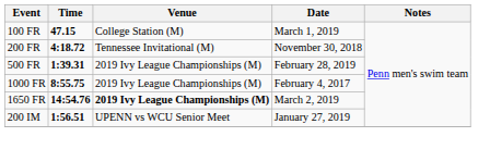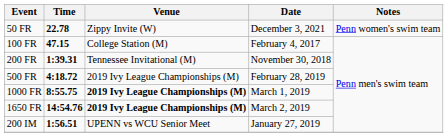 <table class="wikitable">
 <tr>
 <th>Event</th>
 <th>Time</th>
 <th>Venue</th>
 <th>Date</th>
 <th>Notes</th>
 </tr>
 <tr>
+<td>50 FR</td>
+<td><strong>22.78</strong></td>
+<td>Zippy Invite (W)</td>
+<td>December 3, 2021</td>
+<td><a href='#'>Penn</a> women's swim team</td>
+</tr>
+<tr>
 <td>100 FR</td>
 <td><strong>47.15</strong></td>
 <td>College Station (M)</td>
-<td>March 1, 2019</td>
+<td>February 4, 2017</td>
 <td rowspan="6"><a href='#'>Penn</a> men's swim team</td>
 </tr>
 <tr>
 <td>200 FR</td>
-<td><strong>4:18.72</strong></td>
+<td><strong>1:39.31</strong></td>
 <td>Tennessee Invitational (M)</td>
 <td>November 30, 2018</td>
 </tr>
 <tr>
 <td>500 FR</td>
-<td><strong>1:39.31</strong></td>
+<td><strong>4:18.72</strong></td>
 <td>2019 Ivy League Championships (M)</td>
 <td>February 28, 2019</td>
 </tr>
 <tr>
 <td>1000 FR</td>
 <td><strong>8:55.75</strong></td>
-<td>2019 Ivy League Championships (M)</td>
-<td>February 4, 2017</td>
+<td><strong>2019 Ivy League Championships (M)</strong></td>
+<td>March 1, 2019</td>
 </tr>
 <tr>
 <td>1650 FR</td>
 <td><strong>14:54.76</strong></td>
 <td><strong>2019 Ivy League Championships (M)</strong></td>
 <td>March 2, 2019</td>
 </tr>
 <tr>
 <td>200 IM</td>
 <td><strong>1:56.51</strong></td>
 <td>UPENN vs WCU Senior Meet</td>
 <td>January 27, 2019</td>
 </tr>
 <tr>
 </tr>
 </table>
